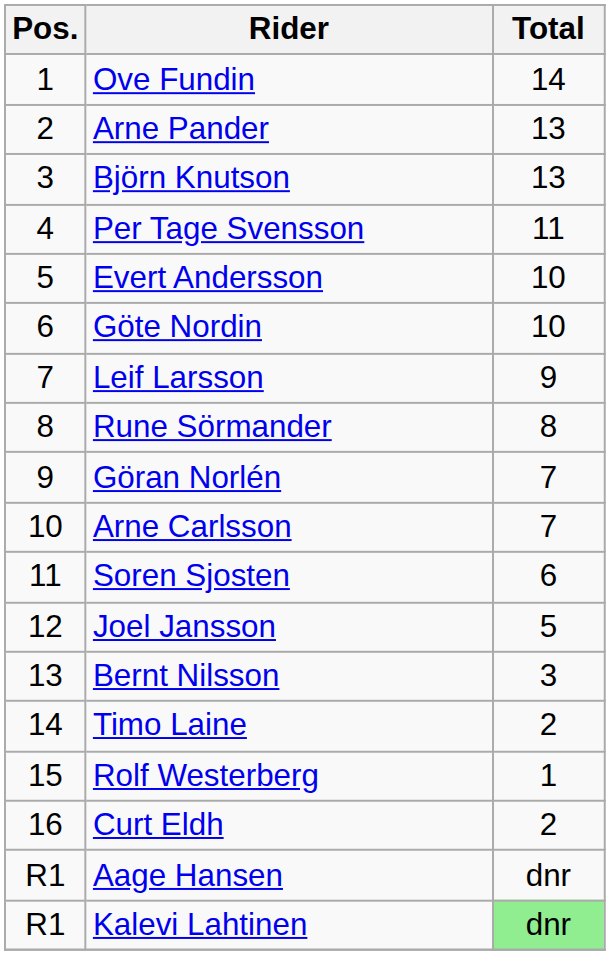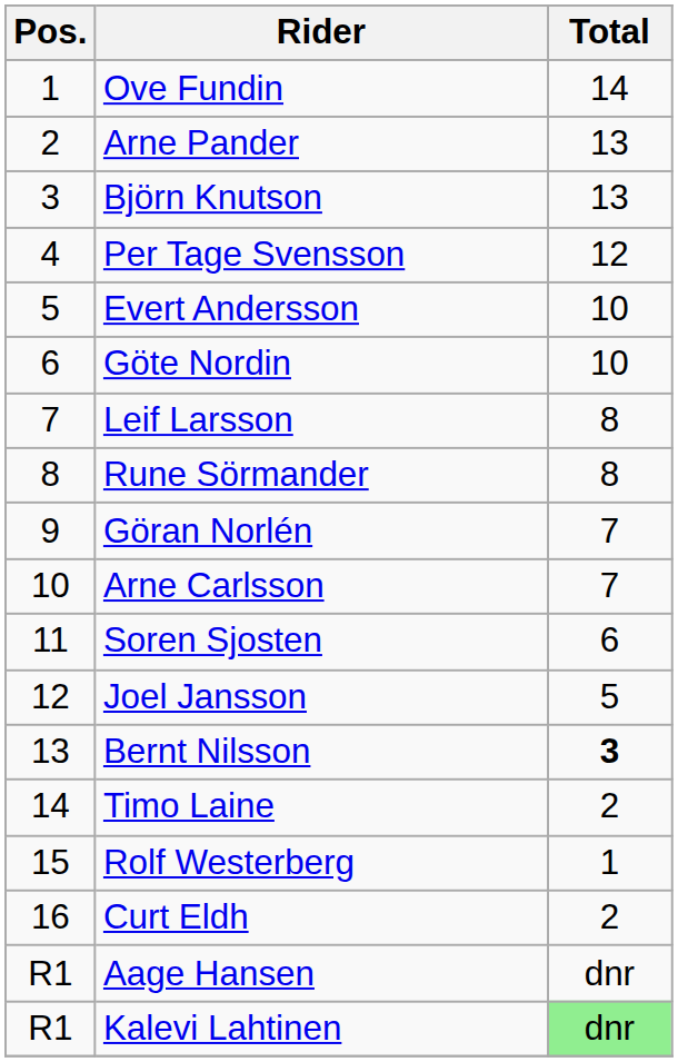 <table class=wikitable>
 <tr>
 <th width=25px>Pos.</th>
 <th width=200px>Rider</th>
 <th width=50px>Total</th>
 </tr>
 <tr align=center >
 <td>1</td>
 <td align=left> <a href='#'>Ove Fundin</a></td>
 <td>14</td>
 </tr>
 <tr align=center >
 <td>2</td>
 <td align=left> <a href='#'>Arne Pander</a></td>
 <td>13</td>
 </tr>
 <tr align=center >
 <td>3</td>
 <td align=left> <a href='#'>Björn Knutson</a></td>
 <td>13</td>
 </tr>
 <tr align=center >
 <td>4</td>
 <td align=left> <a href='#'>Per Tage Svensson</a></td>
-<td>11</td>
+<td>12</td>
 </tr>
 <tr align=center >
 <td>5</td>
 <td align=left> <a href='#'>Evert Andersson</a></td>
 <td>10</td>
 </tr>
 <tr align=center >
 <td>6</td>
 <td align=left> <a href='#'>Göte Nordin</a></td>
 <td>10</td>
 </tr>
 <tr align=center >
 <td>7</td>
 <td align=left> <a href='#'>Leif Larsson</a></td>
-<td>9</td>
+<td>8</td>
 </tr>
 <tr align=center >
 <td>8</td>
 <td align=left> <a href='#'>Rune Sörmander</a></td>
 <td>8</td>
 </tr>
 <tr align=center>
 <td>9</td>
 <td align=left> <a href='#'>Göran Norlén</a></td>
 <td>7</td>
 </tr>
 <tr align=center>
 <td>10</td>
 <td align=left> <a href='#'>Arne Carlsson</a></td>
 <td>7</td>
 </tr>
 <tr align=center>
 <td>11</td>
 <td align=left> <a href='#'>Soren Sjosten</a></td>
 <td>6</td>
 </tr>
 <tr align=center>
 <td>12</td>
 <td align=left> <a href='#'>Joel Jansson</a></td>
 <td>5</td>
 </tr>
 <tr align=center>
 <td>13</td>
 <td align=left> <a href='#'>Bernt Nilsson</a></td>
-<td>3</td>
+<td><strong>3</strong></td>
 </tr>
 <tr align=center>
 <td>14</td>
 <td align=left> <a href='#'>Timo Laine</a></td>
 <td>2</td>
 </tr>
 <tr align=center>
 <td>15</td>
 <td align=left> <a href='#'>Rolf Westerberg</a></td>
 <td>1</td>
 </tr>
 <tr align=center>
 <td>16</td>
 <td align=left> <a href='#'>Curt Eldh</a></td>
 <td>2</td>
 </tr>
 <tr align=center>
 <td>R1</td>
 <td align=left> <a href='#'>Aage Hansen</a></td>
 <td>dnr</td>
 </tr>
 <tr align=center>
 <td>R1</td>
 <td align=left> <a href='#'>Kalevi Lahtinen</a></td>
 <td style="background: lightgreen;">dnr</td>
 </tr>
 <tr align=center>
 </tr>
 </table>
